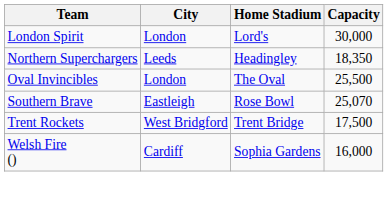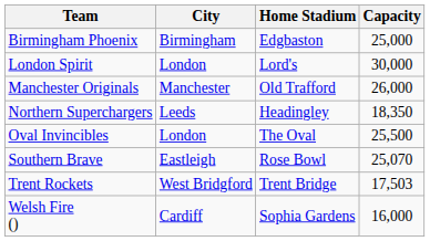 <table class="wikitable">
 <tr>
 <th>Team</th>
 <th>City</th>
 <th>Home Stadium</th>
 <th>Capacity</th>
 </tr>
 <tr>
+<td><a href='#'>Birmingham Phoenix</a></td>
+<td><a href='#'>Birmingham</a></td>
+<td><a href='#'>Edgbaston</a></td>
+<td style="text-align:center">25,000</td>
+</tr>
+<tr>
 <td><a href='#'>London Spirit</a></td>
 <td><a href='#'>London</a> </td>
 <td><a href='#'>Lord's</a></td>
 <td style="text-align:center">30,000</td>
+</tr>
+<tr>
+<td><a href='#'>Manchester Originals</a></td>
+<td><a href='#'>Manchester</a> </td>
+<td><a href='#'>Old Trafford</a></td>
+<td style="text-align:center">26,000</td>
 </tr>
 <tr>
 <td><a href='#'>Northern Superchargers</a></td>
 <td><a href='#'>Leeds</a></td>
 <td><a href='#'>Headingley</a></td>
 <td style="text-align:center">18,350</td>
 </tr>
 <tr>
 <td><a href='#'>Oval Invincibles</a></td>
 <td><a href='#'>London</a> </td>
 <td><a href='#'>The Oval</a></td>
 <td style="text-align:center">25,500</td>
 </tr>
 <tr>
 <td><a href='#'>Southern Brave</a></td>
 <td><a href='#'>Eastleigh</a></td>
 <td><a href='#'>Rose Bowl</a></td>
 <td style="text-align:center">25,070</td>
 </tr>
 <tr>
 <td><a href='#'>Trent Rockets</a></td>
 <td><a href='#'>West Bridgford</a></td>
 <td><a href='#'>Trent Bridge</a></td>
-<td style="text-align:center">17,500</td>
+<td style="text-align:center">17,503</td>
 </tr>
 <tr>
 <td><a href='#'>Welsh Fire</a><br>()</td>
 <td><a href='#'>Cardiff</a></td>
 <td><a href='#'>Sophia Gardens</a></td>
 <td style="text-align:center">16,000</td>
 </tr>
 </table>
